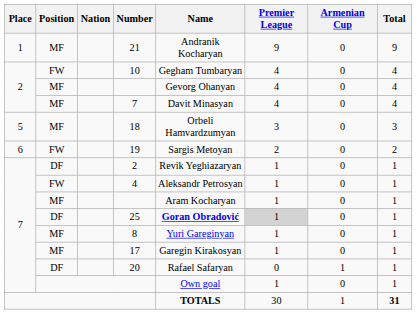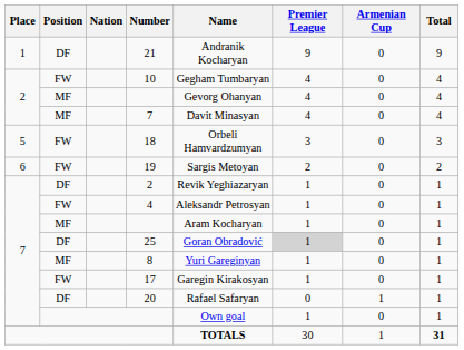 <table class="wikitable" style="font-size: 95%; text-align: center;">
 <tr>
 <th width=60>Place</th>
 <th width=60>Position</th>
 <th width=60>Nation</th>
 <th width=60>Number</th>
 <th width=200>Name</th>
 <th width=200><a href='#'>Premier League</a></th>
 <th width=200><a href='#'>Armenian Cup</a></th>
 <th width=80><strong>Total</strong></th>
 </tr>
 <tr>
 <td>1</td>
-<td>MF</td>
+<td>DF</td>
 <td></td>
 <td>21</td>
 <td>Andranik Kocharyan</td>
 <td>9</td>
 <td>0</td>
 <td>9</td>
 </tr>
 <tr>
 <td rowspan="3">2</td>
 <td>FW</td>
 <td></td>
 <td>10</td>
 <td>Gegham Tumbaryan</td>
 <td>4</td>
 <td>0</td>
 <td>4</td>
 </tr>
 <tr>
 <td>MF</td>
 <td></td>
 <td></td>
 <td>Gevorg Ohanyan</td>
 <td>4</td>
 <td>0</td>
 <td>4</td>
 </tr>
 <tr>
 <td>MF</td>
 <td></td>
 <td>7</td>
 <td>Davit Minasyan</td>
 <td>4</td>
 <td>0</td>
 <td>4</td>
 </tr>
 <tr>
 <td>5</td>
-<td>MF</td>
+<td>FW</td>
 <td></td>
 <td>18</td>
 <td>Orbeli Hamvardzumyan</td>
 <td>3</td>
 <td>0</td>
 <td>3</td>
 </tr>
 <tr>
 <td>6</td>
 <td>FW</td>
 <td></td>
 <td>19</td>
 <td>Sargis Metoyan</td>
 <td>2</td>
 <td>0</td>
 <td>2</td>
 </tr>
 <tr>
 <td rowspan="8">7</td>
 <td>DF</td>
 <td></td>
 <td>2</td>
 <td>Revik Yeghiazaryan</td>
 <td>1</td>
 <td>0</td>
 <td>1</td>
 </tr>
 <tr>
 <td>FW</td>
 <td></td>
 <td>4</td>
 <td>Aleksandr Petrosyan</td>
 <td>1</td>
 <td>0</td>
 <td>1</td>
 </tr>
 <tr>
 <td>MF</td>
 <td></td>
 <td></td>
 <td>Aram Kocharyan</td>
 <td>1</td>
 <td>0</td>
 <td>1</td>
 </tr>
 <tr>
 <td>DF</td>
 <td></td>
 <td>25</td>
-<td><strong><a href='#'>Goran Obradović</a></strong></td>
+<td><a href='#'>Goran Obradović</a></td>
 <td style="background: lightgrey;">1</td>
 <td>0</td>
 <td>1</td>
 </tr>
 <tr>
 <td>MF</td>
 <td></td>
 <td>8</td>
 <td><a href='#'>Yuri Gareginyan</a></td>
 <td>1</td>
 <td>0</td>
 <td>1</td>
 </tr>
 <tr>
-<td>MF</td>
+<td>FW</td>
 <td></td>
 <td>17</td>
 <td>Garegin Kirakosyan</td>
 <td>1</td>
 <td>0</td>
 <td>1</td>
 </tr>
 <tr>
 <td>DF</td>
 <td></td>
 <td>20</td>
 <td>Rafael Safaryan</td>
 <td>0</td>
 <td>1</td>
 <td>1</td>
 </tr>
 <tr>
 <td colspan="3"></td>
 <td><a href='#'>Own goal</a></td>
 <td>1</td>
 <td>0</td>
 <td>1</td>
 </tr>
 <tr>
 <td colspan="4"></td>
 <td><strong>TOTALS</strong></td>
 <td>30</td>
 <td>1</td>
 <td><strong>31</strong></td>
 </tr>
 </table>
